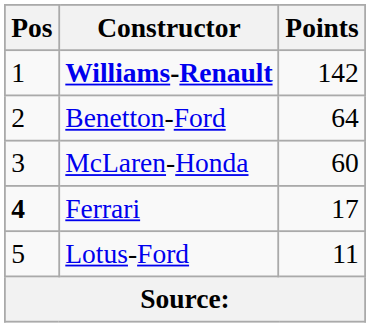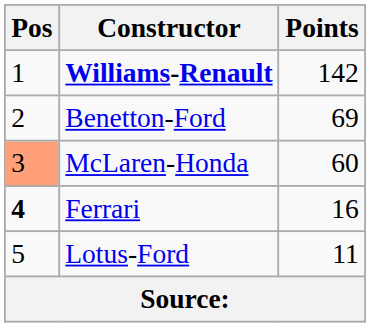 <table class="wikitable" style="font-size: 95%;">
 <tr>
 <th>Pos</th>
 <th>Constructor</th>
 <th>Points</th>
 </tr>
 <tr>
 <td>1</td>
 <td> <strong><a href='#'>Williams</a>-<a href='#'>Renault</a></strong></td>
 <td align="right">142</td>
 </tr>
 <tr>
 <td>2</td>
 <td> <a href='#'>Benetton</a>-<a href='#'>Ford</a></td>
-<td align="right">64</td>
+<td align="right">69</td>
 </tr>
 <tr>
-<td>3</td>
+<td style="background: lightsalmon;">3</td>
 <td> <a href='#'>McLaren</a>-<a href='#'>Honda</a></td>
 <td align="right">60</td>
 </tr>
 <tr>
 <td><strong>4</strong></td>
 <td> <a href='#'>Ferrari</a></td>
-<td align="right">17</td>
+<td align="right">16</td>
 </tr>
 <tr>
 <td>5</td>
 <td> <a href='#'>Lotus</a>-<a href='#'>Ford</a></td>
 <td align="right">11</td>
 </tr>
 <tr>
 <th colspan=4>Source: </th>
 </tr>
 </table>
